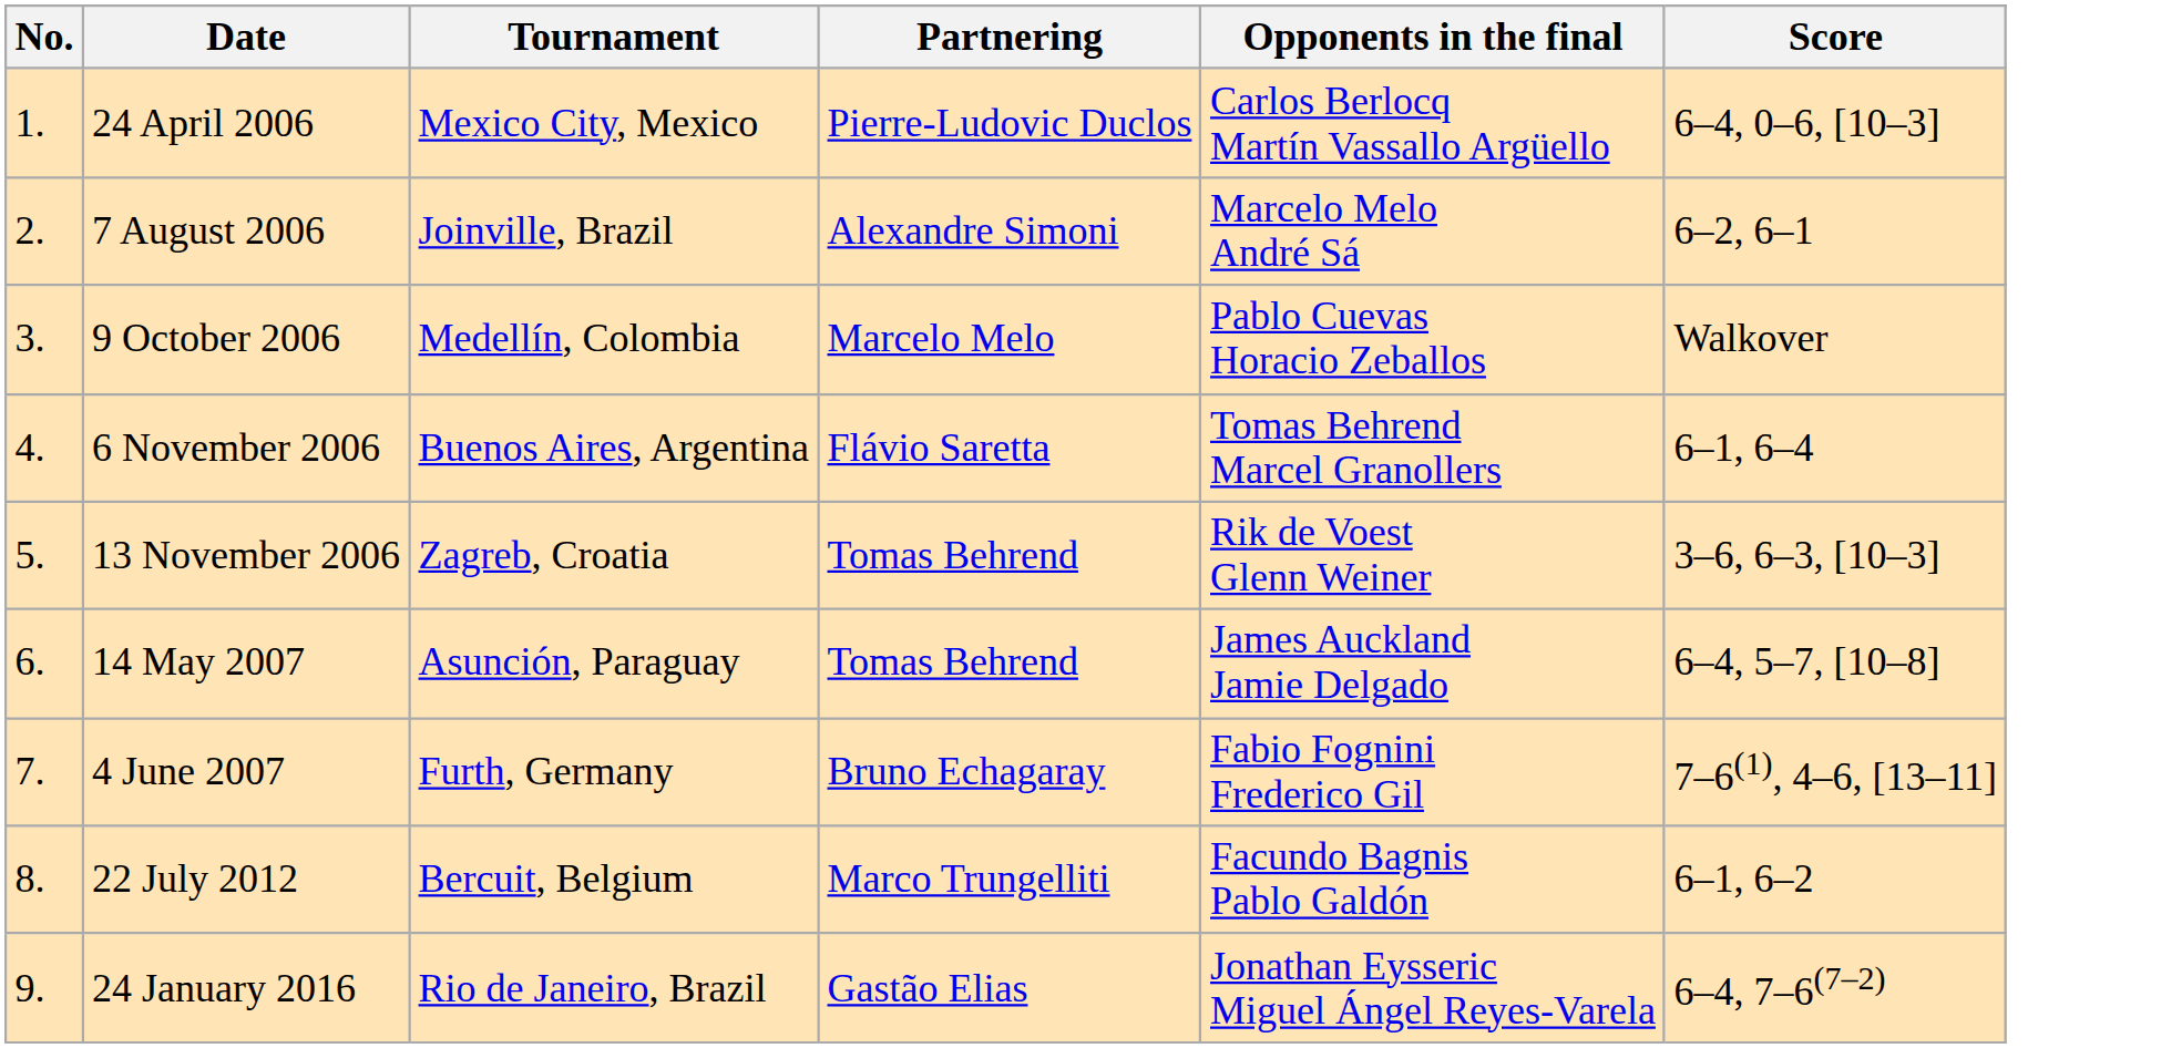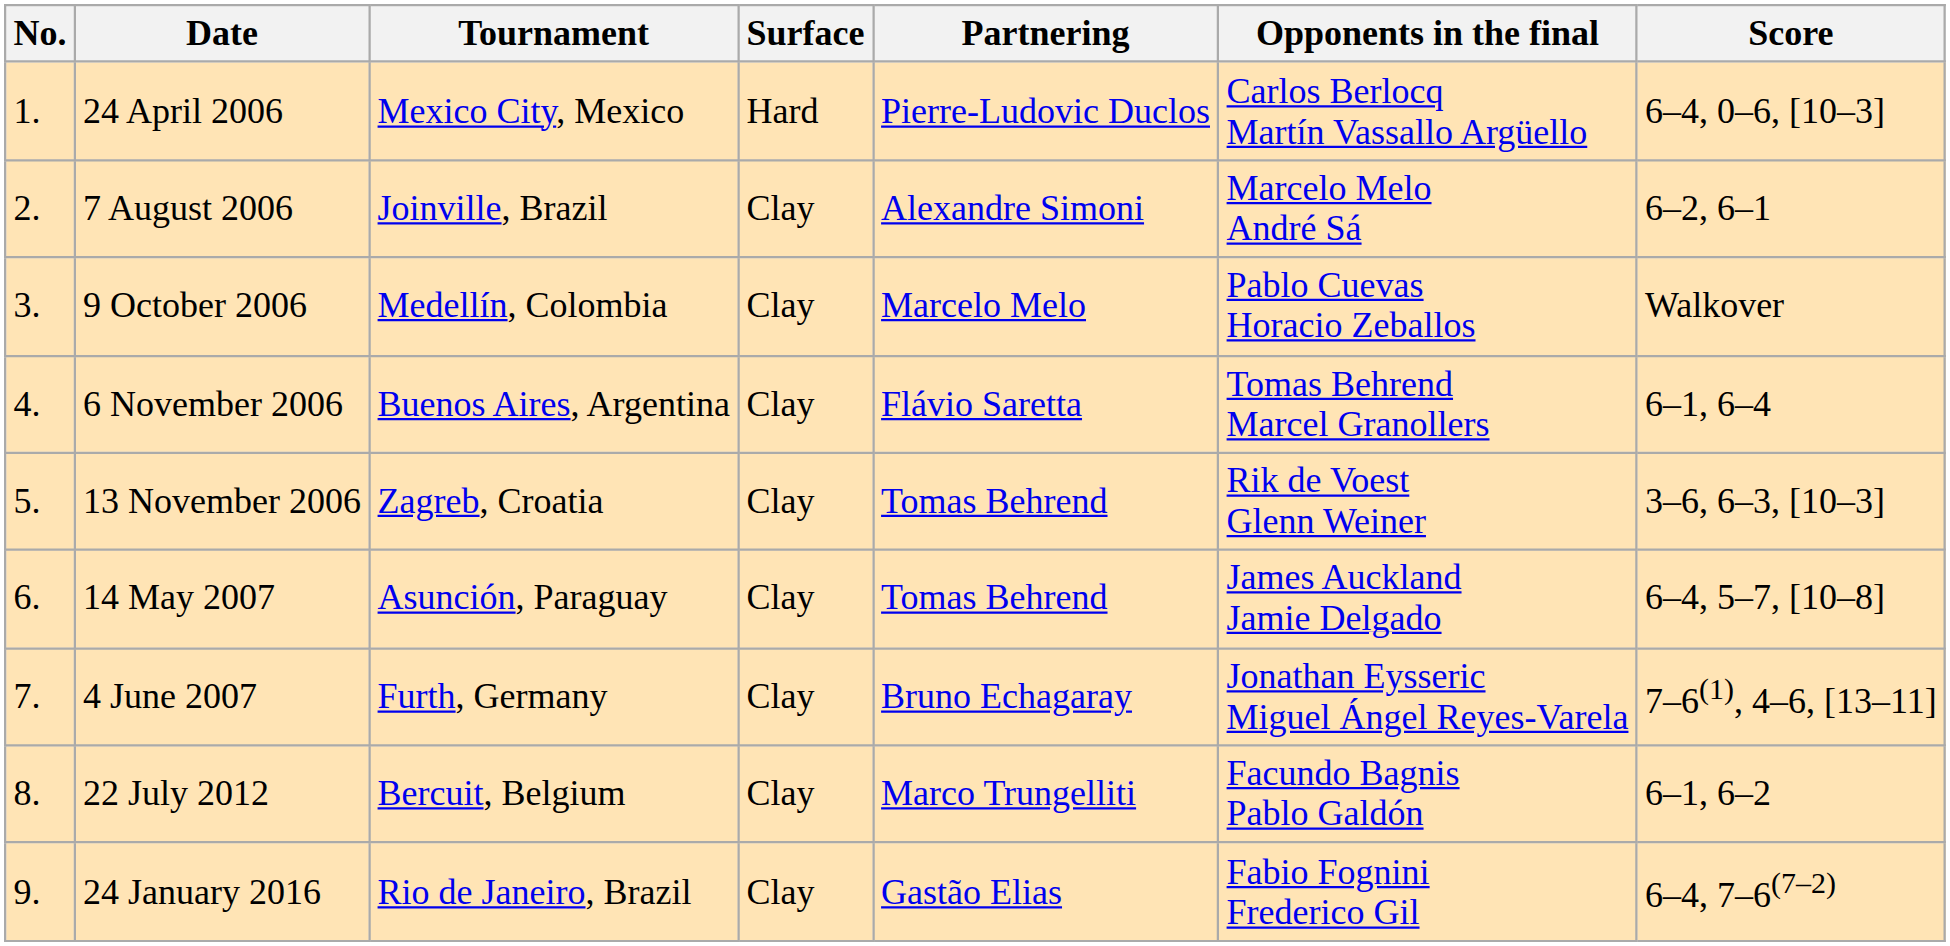 <table class="sortable wikitable">
 <tr>
 <th>No.</th>
 <th>Date</th>
 <th>Tournament</th>
+<th>Surface</th>
 <th>Partnering</th>
 <th>Opponents in the final</th>
 <th>Score</th>
 </tr>
 <tr bgcolor="moccasin">
 <td>1.</td>
 <td>24 April 2006</td>
 <td><a href='#'>Mexico City</a>, Mexico</td>
+<td>Hard</td>
 <td> <a href='#'>Pierre-Ludovic Duclos</a></td>
 <td> <a href='#'>Carlos Berlocq</a> <br>  <a href='#'>Martín Vassallo Argüello</a></td>
 <td>6–4, 0–6, [10–3]</td>
 </tr>
 <tr bgcolor="moccasin">
 <td>2.</td>
 <td>7 August 2006</td>
 <td><a href='#'>Joinville</a>, Brazil</td>
+<td>Clay</td>
 <td> <a href='#'>Alexandre Simoni</a></td>
 <td> <a href='#'>Marcelo Melo</a> <br>  <a href='#'>André Sá</a></td>
 <td>6–2, 6–1</td>
 </tr>
 <tr bgcolor="moccasin">
 <td>3.</td>
 <td>9 October 2006</td>
 <td><a href='#'>Medellín</a>, Colombia</td>
+<td>Clay</td>
 <td> <a href='#'>Marcelo Melo</a></td>
 <td> <a href='#'>Pablo Cuevas</a> <br>  <a href='#'>Horacio Zeballos</a></td>
 <td>Walkover</td>
 </tr>
 <tr bgcolor="moccasin">
 <td>4.</td>
 <td>6 November 2006</td>
 <td><a href='#'>Buenos Aires</a>, Argentina</td>
+<td>Clay</td>
 <td> <a href='#'>Flávio Saretta</a></td>
 <td> <a href='#'>Tomas Behrend</a> <br>  <a href='#'>Marcel Granollers</a></td>
 <td>6–1, 6–4</td>
 </tr>
 <tr bgcolor="moccasin">
 <td>5.</td>
 <td>13 November 2006</td>
 <td><a href='#'>Zagreb</a>, Croatia</td>
+<td>Clay</td>
 <td> <a href='#'>Tomas Behrend</a></td>
 <td> <a href='#'>Rik de Voest</a> <br>  <a href='#'>Glenn Weiner</a></td>
 <td>3–6, 6–3, [10–3]</td>
 </tr>
 <tr bgcolor="moccasin">
 <td>6.</td>
 <td>14 May 2007</td>
 <td><a href='#'>Asunción</a>, Paraguay</td>
+<td>Clay</td>
 <td> <a href='#'>Tomas Behrend</a></td>
 <td> <a href='#'>James Auckland</a> <br>  <a href='#'>Jamie Delgado</a></td>
 <td>6–4, 5–7, [10–8]</td>
 </tr>
 <tr bgcolor="moccasin">
 <td>7.</td>
 <td>4 June 2007</td>
 <td><a href='#'>Furth</a>, Germany</td>
+<td>Clay</td>
 <td> <a href='#'>Bruno Echagaray</a></td>
-<td> <a href='#'>Fabio Fognini</a> <br>  <a href='#'>Frederico Gil</a></td>
+<td> <a href='#'>Jonathan Eysseric</a> <br>  <a href='#'>Miguel Ángel Reyes-Varela</a></td>
 <td>7–6<sup>(1)</sup>, 4–6, [13–11]</td>
 </tr>
 <tr bgcolor="moccasin">
 <td>8.</td>
 <td>22 July 2012</td>
 <td><a href='#'>Bercuit</a>, Belgium</td>
+<td>Clay</td>
 <td> <a href='#'>Marco Trungelliti</a></td>
 <td> <a href='#'>Facundo Bagnis</a> <br>  <a href='#'>Pablo Galdón</a></td>
 <td>6–1, 6–2</td>
 </tr>
 <tr bgcolor="moccasin">
 <td>9.</td>
 <td>24 January 2016</td>
 <td><a href='#'>Rio de Janeiro</a>, Brazil</td>
+<td>Clay</td>
 <td> <a href='#'>Gastão Elias</a></td>
-<td> <a href='#'>Jonathan Eysseric</a> <br>  <a href='#'>Miguel Ángel Reyes-Varela</a></td>
+<td> <a href='#'>Fabio Fognini</a> <br>  <a href='#'>Frederico Gil</a></td>
 <td>6–4, 7–6<sup>(7–2)</sup></td>
 </tr>
 </table>
